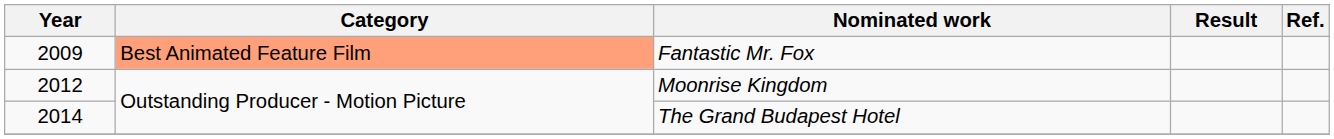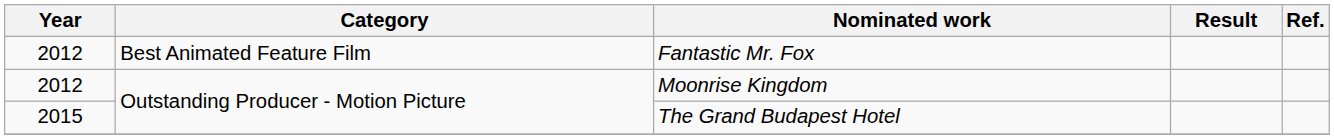 <table class=wikitable>
 <tr>
 <th scope="col" style="width:5em;">Year</th>
 <th scope="col" style="width:26em;">Category</th>
 <th scope="col" style="width:25em;">Nominated work</th>
 <th scope="col" style="width:5em;">Result</th>
 <th>Ref.</th>
 </tr>
 <tr>
-<td style="text-align:center;">2009</td>
-<td style="background: lightsalmon;">Best Animated Feature Film</td>
+<td style="text-align:center;">2012</td>
+<td>Best Animated Feature Film</td>
 <td><em>Fantastic Mr. Fox</em></td>
 <td></td>
 <td></td>
 </tr>
 <tr>
 <td style="text-align:center;">2012</td>
 <td rowspan=2>Outstanding Producer - Motion Picture</td>
 <td><em>Moonrise Kingdom</em></td>
 <td></td>
 <td></td>
 </tr>
 <tr>
-<td style="text-align:center;">2014</td>
+<td style="text-align:center;">2015</td>
 <td><em>The Grand Budapest Hotel</em></td>
 <td></td>
 <td></td>
 </tr>
 <tr>
 </tr>
 </table>
